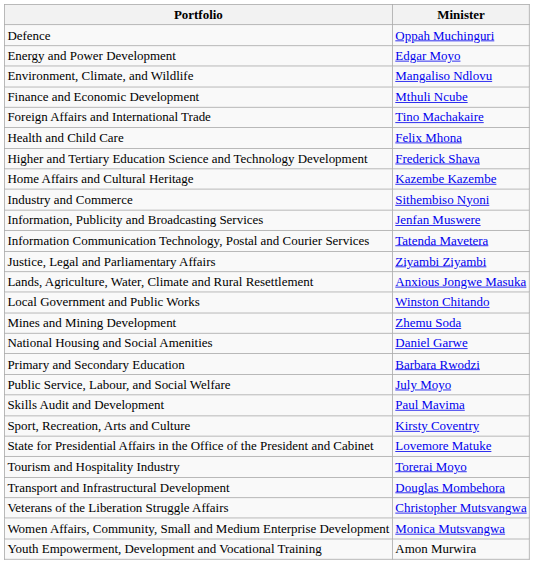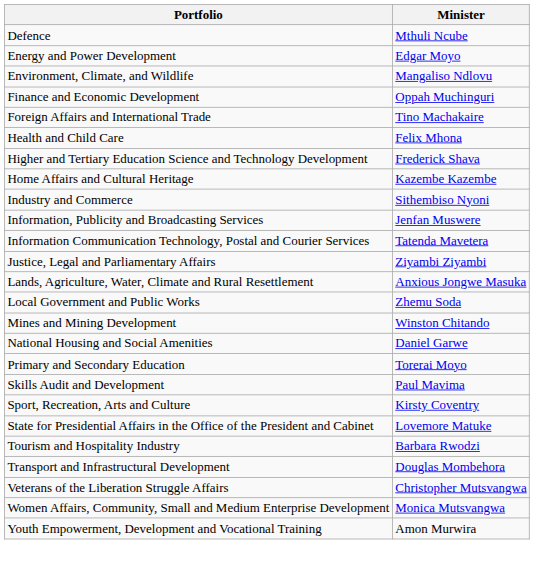 <table class="wikitable">
 <tr>
 <th>Portfolio</th>
 <th>Minister</th>
 </tr>
 <tr>
 <td>Defence</td>
-<td><a href='#'>Oppah Muchinguri</a></td>
+<td><a href='#'>Mthuli Ncube</a></td>
 </tr>
 <tr>
 <td>Energy and Power Development</td>
 <td><a href='#'>Edgar Moyo</a></td>
 </tr>
 <tr>
 <td>Environment, Climate, and Wildlife</td>
 <td><a href='#'> Mangaliso Ndlovu</a></td>
 </tr>
 <tr>
 <td>Finance and Economic Development</td>
-<td><a href='#'>Mthuli Ncube</a></td>
+<td><a href='#'>Oppah Muchinguri</a></td>
 </tr>
 <tr>
 <td>Foreign Affairs and International Trade</td>
 <td><a href='#'>Tino Machakaire</a></td>
 </tr>
 <tr>
 <td>Health and Child Care</td>
 <td><a href='#'>Felix Mhona</a></td>
 </tr>
 <tr>
 <td>Higher and Tertiary Education Science and Technology Development</td>
 <td><a href='#'>Frederick Shava</a></td>
 </tr>
 <tr>
 <td>Home Affairs and Cultural Heritage</td>
 <td><a href='#'>Kazembe Kazembe</a></td>
 </tr>
 <tr>
 <td>Industry and Commerce</td>
 <td><a href='#'>Sithembiso Nyoni</a></td>
 </tr>
 <tr>
 <td>Information, Publicity and Broadcasting Services</td>
 <td><a href='#'>Jenfan Muswere</a></td>
 </tr>
 <tr>
 <td>Information Communication Technology, Postal and Courier Services</td>
 <td><a href='#'>Tatenda Mavetera</a></td>
 </tr>
 <tr>
 <td>Justice, Legal and Parliamentary Affairs</td>
 <td><a href='#'>Ziyambi Ziyambi</a></td>
 </tr>
 <tr>
 <td>Lands, Agriculture, Water, Climate and Rural Resettlement</td>
 <td><a href='#'>Anxious Jongwe Masuka</a></td>
 </tr>
 <tr>
 <td>Local Government and Public Works</td>
-<td><a href='#'>Winston Chitando</a></td>
+<td><a href='#'>Zhemu Soda</a></td>
 </tr>
 <tr>
 <td>Mines and Mining Development</td>
-<td><a href='#'>Zhemu Soda</a></td>
+<td><a href='#'>Winston Chitando</a></td>
 </tr>
 <tr>
 <td>National Housing and Social Amenities</td>
 <td><a href='#'>Daniel Garwe</a></td>
 </tr>
 <tr>
 <td>Primary and Secondary Education</td>
-<td><a href='#'>Barbara Rwodzi</a></td>
-</tr>
-<tr>
-<td>Public Service, Labour, and Social Welfare</td>
-<td><a href='#'>July Moyo</a></td>
+<td><a href='#'>Torerai Moyo</a></td>
 </tr>
 <tr>
 <td>Skills Audit and Development</td>
 <td><a href='#'>Paul Mavima</a></td>
 </tr>
 <tr>
 <td>Sport, Recreation, Arts and Culture</td>
 <td><a href='#'>Kirsty Coventry</a></td>
 </tr>
 <tr>
 <td>State for Presidential Affairs in the Office of the President and Cabinet</td>
 <td><a href='#'>Lovemore Matuke</a></td>
 </tr>
 <tr>
 <td>Tourism and Hospitality Industry</td>
-<td><a href='#'>Torerai Moyo</a></td>
+<td><a href='#'>Barbara Rwodzi</a></td>
 </tr>
 <tr>
 <td>Transport and Infrastructural Development</td>
 <td><a href='#'>Douglas Mombehora</a></td>
 </tr>
 <tr>
 <td>Veterans of the Liberation Struggle Affairs</td>
 <td><a href='#'>Christopher Mutsvangwa</a></td>
 </tr>
 <tr>
 <td>Women Affairs, Community, Small and Medium Enterprise Development</td>
 <td><a href='#'>Monica Mutsvangwa</a></td>
 </tr>
 <tr>
 <td>Youth Empowerment, Development and Vocational Training</td>
 <td>Amon Murwira</td>
 </tr>
 </table>
